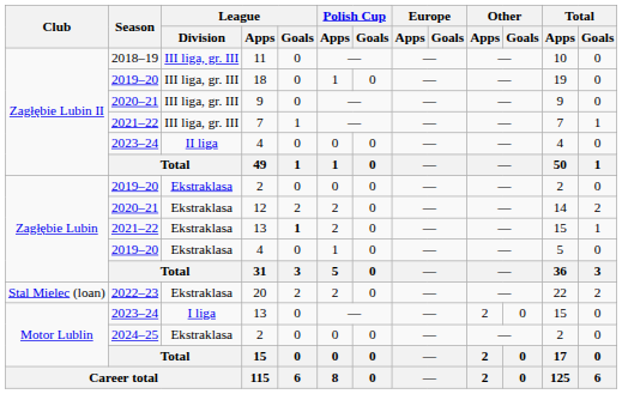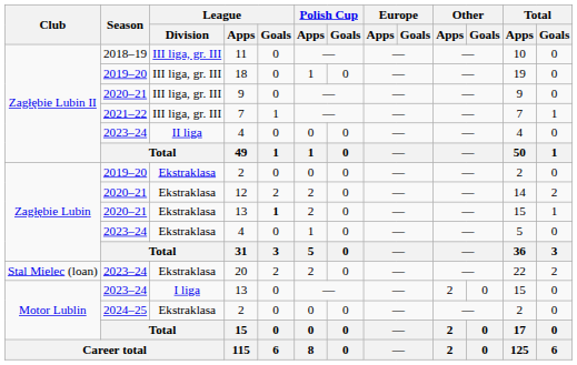 <table class="wikitable" style="text-align:center">
 <tr>
 <th rowspan="2">Club</th>
 <th rowspan="2">Season</th>
 <th colspan="3">League</th>
 <th colspan="2"><a href='#'>Polish Cup</a></th>
 <th colspan="2">Europe</th>
 <th colspan="2">Other</th>
 <th colspan="2">Total</th>
 </tr>
 <tr>
 <th>Division</th>
 <th>Apps</th>
 <th>Goals</th>
 <th>Apps</th>
 <th>Goals</th>
 <th>Apps</th>
 <th>Goals</th>
 <th>Apps</th>
 <th>Goals</th>
 <th>Apps</th>
 <th>Goals</th>
 </tr>
 <tr>
 <td rowspan=6><a href='#'>Zagłębie Lubin II</a></td>
 <td>2018–19</td>
 <td><a href='#'>III liga, gr. III</a></td>
 <td>11</td>
 <td>0</td>
 <td colspan="2">—</td>
 <td colspan="2">—</td>
 <td colspan="2">—</td>
 <td>10</td>
 <td>0</td>
 </tr>
 <tr>
 <td><a href='#'>2019–20</a></td>
 <td>III liga, gr. III</td>
 <td>18</td>
 <td>0</td>
 <td>1</td>
 <td>0</td>
 <td colspan="2">—</td>
 <td colspan="2">—</td>
 <td>19</td>
 <td>0</td>
 </tr>
 <tr>
 <td><a href='#'>2020–21</a></td>
 <td>III liga, gr. III</td>
 <td>9</td>
 <td>0</td>
 <td colspan="2">—</td>
 <td colspan="2">—</td>
 <td colspan="2">—</td>
 <td>9</td>
 <td>0</td>
 </tr>
 <tr>
 <td><a href='#'>2021–22</a></td>
 <td>III liga, gr. III</td>
 <td>7</td>
 <td>1</td>
 <td colspan="2">—</td>
 <td colspan="2">—</td>
 <td colspan="2">—</td>
 <td>7</td>
 <td>1</td>
 </tr>
 <tr>
 <td><a href='#'>2023–24</a></td>
 <td><a href='#'>II liga</a></td>
 <td>4</td>
 <td>0</td>
 <td>0</td>
 <td>0</td>
 <td colspan="2">—</td>
 <td colspan="2">—</td>
 <td>4</td>
 <td>0</td>
 </tr>
 <tr>
 <th colspan="2">Total</th>
 <th>49</th>
 <th>1</th>
 <th>1</th>
 <th>0</th>
 <th colspan="2">—</th>
 <th colspan="2">—</th>
 <th>50</th>
 <th>1</th>
 </tr>
 <tr>
 <td rowspan="5"><a href='#'>Zagłębie Lubin</a></td>
 <td><a href='#'>2019–20</a></td>
 <td><a href='#'>Ekstraklasa</a></td>
 <td>2</td>
 <td>0</td>
 <td>0</td>
 <td>0</td>
 <td colspan="2">—</td>
 <td colspan="2">—</td>
 <td>2</td>
 <td>0</td>
 </tr>
 <tr>
 <td><a href='#'>2020–21</a></td>
 <td>Ekstraklasa</td>
 <td>12</td>
 <td>2</td>
 <td>2</td>
 <td>0</td>
 <td colspan="2">—</td>
 <td colspan="2">—</td>
 <td>14</td>
 <td>2</td>
 </tr>
 <tr>
-<td><a href='#'>2021–22</a></td>
+<td><a href='#'>2020–21</a></td>
 <td>Ekstraklasa</td>
 <td>13</td>
 <td><strong>1</strong></td>
 <td>2</td>
 <td>0</td>
 <td colspan="2">—</td>
 <td colspan="2">—</td>
 <td>15</td>
 <td>1</td>
 </tr>
 <tr>
-<td><a href='#'>2019–20</a></td>
+<td><a href='#'>2023–24</a></td>
 <td>Ekstraklasa</td>
 <td>4</td>
 <td>0</td>
 <td>1</td>
 <td>0</td>
 <td colspan="2">—</td>
 <td colspan="2">—</td>
 <td>5</td>
 <td>0</td>
 </tr>
 <tr>
 <th colspan="2">Total</th>
 <th>31</th>
 <th>3</th>
 <th>5</th>
 <th>0</th>
 <th colspan="2">—</th>
 <th colspan="2">—</th>
 <th>36</th>
 <th>3</th>
 </tr>
 <tr>
 <td><a href='#'>Stal Mielec</a> (loan)</td>
-<td><a href='#'>2022–23</a></td>
+<td><a href='#'>2023–24</a></td>
 <td>Ekstraklasa</td>
 <td>20</td>
 <td>2</td>
 <td>2</td>
 <td>0</td>
 <td colspan="2">—</td>
 <td colspan="2">—</td>
 <td>22</td>
 <td>2</td>
 </tr>
 <tr>
 <td rowspan="3"><a href='#'>Motor Lublin</a></td>
 <td><a href='#'>2023–24</a></td>
 <td><a href='#'>I liga</a></td>
 <td>13</td>
 <td>0</td>
 <td colspan="2">—</td>
 <td colspan="2">—</td>
 <td>2</td>
 <td>0</td>
 <td>15</td>
 <td>0</td>
 </tr>
 <tr>
 <td><a href='#'>2024–25</a></td>
 <td>Ekstraklasa</td>
 <td>2</td>
 <td>0</td>
 <td>0</td>
 <td>0</td>
 <td colspan="2">—</td>
 <td colspan="2">—</td>
 <td>2</td>
 <td>0</td>
 </tr>
 <tr>
 <th colspan="2">Total</th>
 <th>15</th>
 <th>0</th>
 <th>0</th>
 <th>0</th>
 <th colspan="2">—</th>
 <th>2</th>
 <th>0</th>
 <th>17</th>
 <th>0</th>
 </tr>
 <tr>
 <th colspan="3">Career total</th>
 <th>115</th>
 <th>6</th>
 <th>8</th>
 <th>0</th>
 <th colspan="2">—</th>
 <th>2</th>
 <th>0</th>
 <th>125</th>
 <th>6</th>
 </tr>
 </table>
